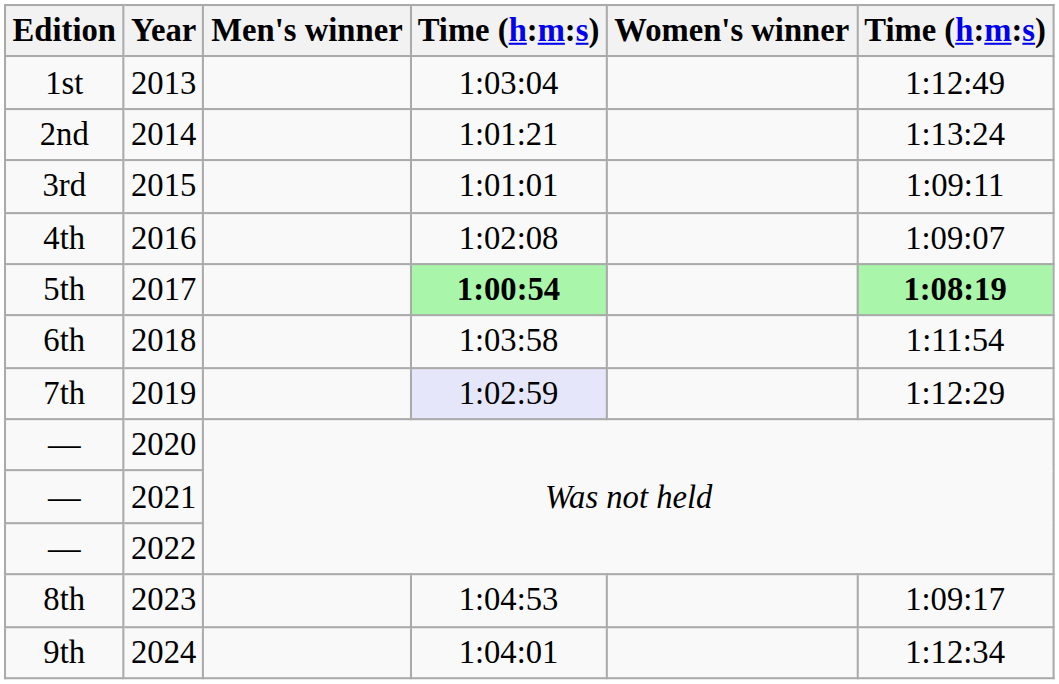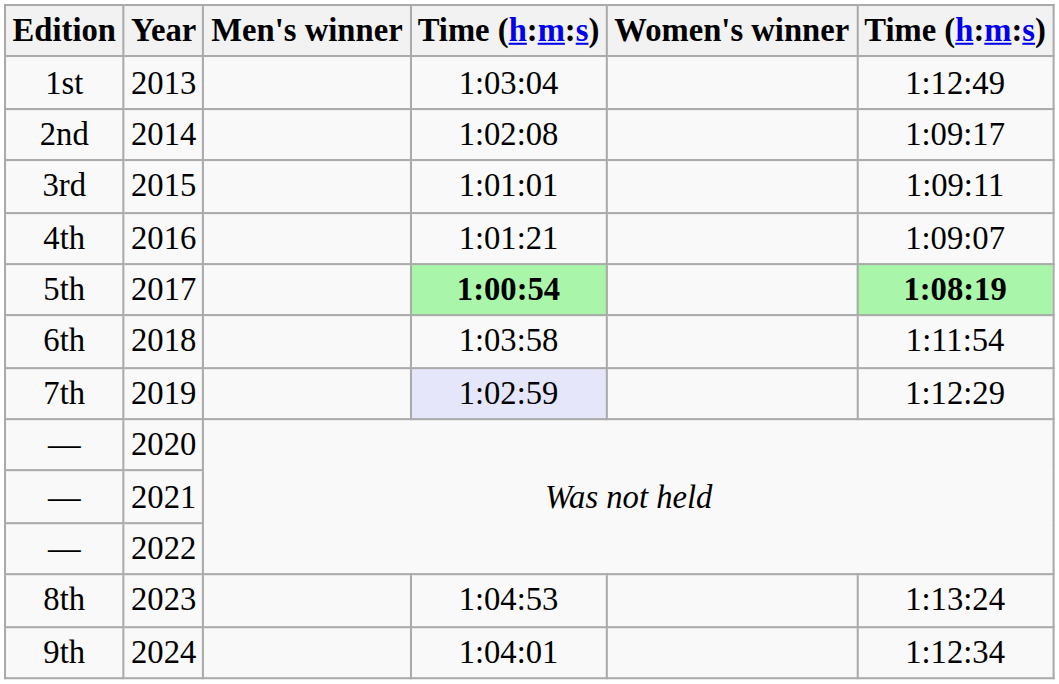 <table class="wikitable sortable" style="text-align:center">
 <tr>
 <th>Edition</th>
 <th>Year</th>
 <th class=unsortable>Men's winner</th>
 <th>Time (<a href='#'>h</a>:<a href='#'>m</a>:<a href='#'>s</a>)</th>
 <th class=unsortable>Women's winner</th>
 <th>Time (<a href='#'>h</a>:<a href='#'>m</a>:<a href='#'>s</a>)</th>
 </tr>
 <tr>
 <td>1st</td>
 <td>2013</td>
 <td align=left></td>
 <td>1:03:04</td>
 <td align=left></td>
 <td>1:12:49</td>
 </tr>
 <tr>
 <td>2nd</td>
 <td>2014</td>
 <td align=left></td>
-<td>1:01:21</td>
+<td>1:02:08</td>
 <td align=left></td>
-<td>1:13:24</td>
+<td>1:09:17</td>
 </tr>
 <tr>
 <td>3rd</td>
 <td>2015</td>
 <td align=left></td>
 <td>1:01:01</td>
 <td align=left></td>
 <td>1:09:11</td>
 </tr>
 <tr>
 <td>4th</td>
 <td>2016</td>
 <td align=left></td>
-<td>1:02:08</td>
+<td>1:01:21</td>
 <td align=left></td>
 <td>1:09:07</td>
 </tr>
 <tr>
 <td>5th</td>
 <td>2017</td>
 <td align=left></td>
 <td bgcolor=#A9F5A9><strong>1:00:54</strong></td>
 <td align=left></td>
 <td bgcolor=#A9F5A9><strong>1:08:19</strong></td>
 </tr>
 <tr>
 <td>6th</td>
 <td>2018</td>
 <td align=left></td>
 <td>1:03:58</td>
 <td align=left></td>
 <td>1:11:54</td>
 </tr>
 <tr>
 <td>7th</td>
 <td>2019</td>
 <td align=left></td>
 <td style="background: lavender;">1:02:59</td>
 <td align=left></td>
 <td>1:12:29</td>
 </tr>
 <tr>
 <td>—</td>
 <td>2020</td>
 <td colspan=4 rowspan=3 align=center><em>Was not held</em></td>
 </tr>
 <tr>
 <td>—</td>
 <td>2021</td>
 </tr>
 <tr>
 <td>—</td>
 <td>2022</td>
 </tr>
 <tr>
 <td>8th</td>
 <td>2023</td>
 <td align=left></td>
 <td>1:04:53</td>
 <td align=left></td>
-<td>1:09:17</td>
+<td>1:13:24</td>
 </tr>
 <tr>
 <td>9th</td>
 <td>2024</td>
 <td align=left></td>
 <td>1:04:01</td>
 <td align=left></td>
 <td>1:12:34</td>
 </tr>
 </table>
